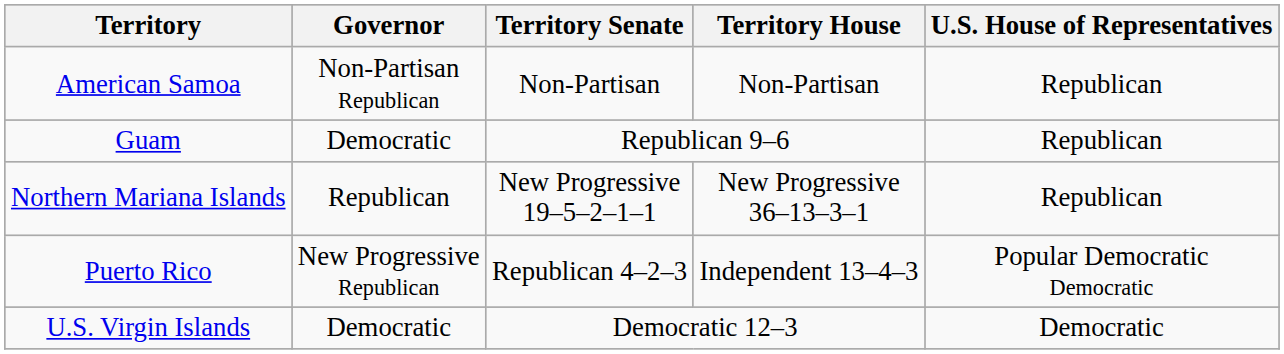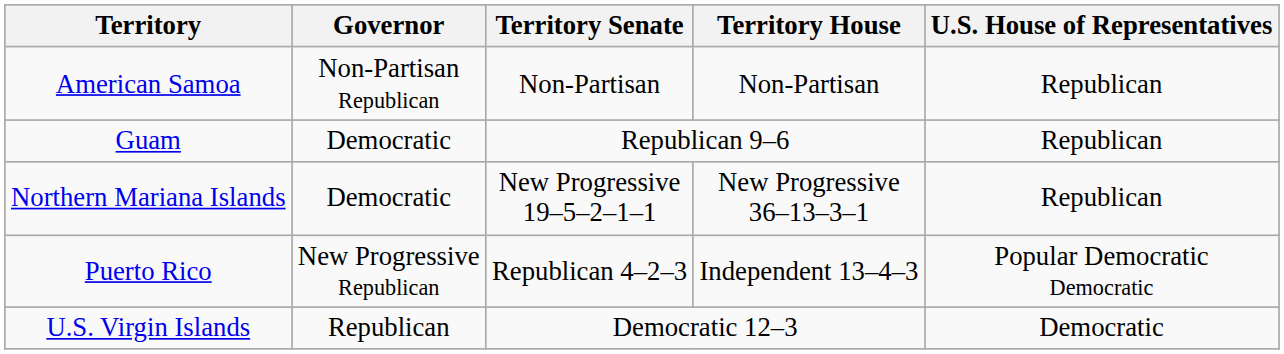 <table class="sortable wikitable">
 <tr align=center>
 <th scope="col">Territory</th>
 <th scope="col">Governor</th>
 <th scope="col">Territory Senate</th>
 <th scope="col">Territory House</th>
 <th scope="col">U.S. House of Representatives</th>
 </tr>
 <tr align=center>
 <td scope="row"><a href='#'>American Samoa</a></td>
 <td>Non-Partisan<br><small>Republican</small></td>
 <td>Non-Partisan</td>
 <td>Non-Partisan</td>
 <td>Republican</td>
 </tr>
 <tr align=center>
 <td scope="row"><a href='#'>Guam</a></td>
 <td>Democratic</td>
 <td colspan="2" >Republican 9–6</td>
 <td>Republican</td>
 </tr>
 <tr align=center>
 <td scope="row"><a href='#'>Northern Mariana Islands</a></td>
-<td>Republican</td>
+<td>Democratic</td>
 <td>New Progressive<br>19–5–2–1–1</td>
 <td>New Progressive<br>36–13–3–1</td>
 <td>Republican</td>
 </tr>
 <tr align=center>
 <td scope="row"><a href='#'>Puerto Rico</a></td>
 <td>New Progressive<br><small>Republican</small></td>
 <td>Republican 4–2–3</td>
 <td>Independent 13–4–3</td>
 <td>Popular Democratic<br><small>Democratic</small></td>
 </tr>
 <tr align=center>
 <td scope="row"><a href='#'>U.S. Virgin Islands</a></td>
-<td>Democratic</td>
+<td>Republican</td>
 <td colspan="2" >Democratic 12–3</td>
 <td>Democratic</td>
 </tr>
 </table>
